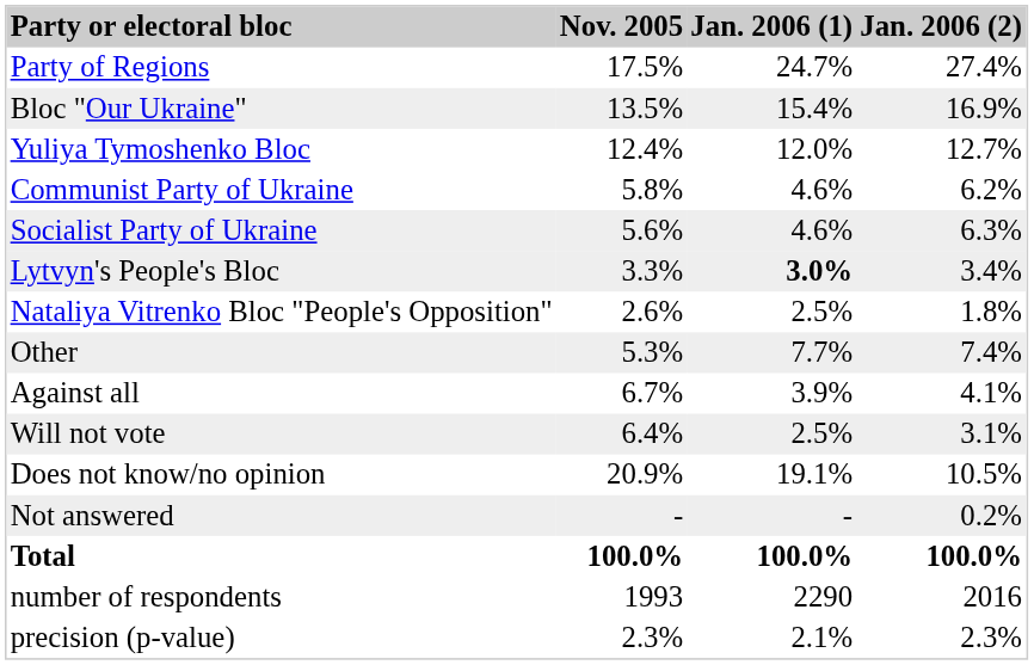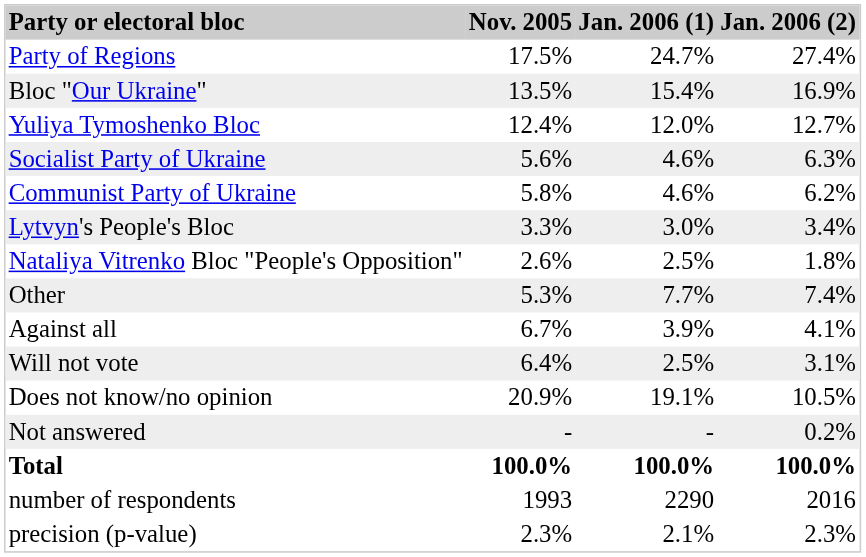 <table border="0" cellspacing="0" cellpadding="2" style="text-align:left;border:1px solid #ccc;">
 <tr valign="top" style="background:#ccc;font-weight:bold">
 <th style="font-weight:bold">Party or electoral bloc</th>
 <th style="font-weight:bold;text-align:left;">Nov. 2005 </th>
 <th style="font-weight:bold;text-align:left;">Jan. 2006 (1) </th>
 <th style="font-weight:bold;text-align:left;">Jan. 2006 (2) </th>
 </tr>
 <tr valign="top">
 <td><a href='#'>Party of Regions</a></td>
 <td style="text-align:right;">17.5%</td>
 <td style="text-align:right;">24.7%</td>
 <td style="text-align:right;">27.4%</td>
 </tr>
 <tr valign="top" style="background:#eee;">
 <td>Bloc "<a href='#'>Our Ukraine</a>"</td>
 <td style="text-align:right;">13.5%</td>
 <td style="text-align:right;">15.4%</td>
 <td style="text-align:right;">16.9%</td>
 </tr>
 <tr valign="top">
 <td><a href='#'>Yuliya Tymoshenko Bloc</a></td>
 <td style="text-align:right;">12.4%</td>
 <td style="text-align:right;">12.0%</td>
 <td style="text-align:right;">12.7%</td>
 </tr>
+<tr valign="top" style="background:#eee;">
+<td><a href='#'>Socialist Party of Ukraine</a></td>
+<td style="text-align:right;">5.6%</td>
+<td style="text-align:right;">4.6%</td>
+<td style="text-align:right;">6.3%</td>
+</tr>
 <tr valign="top">
 <td><a href='#'>Communist Party of Ukraine</a></td>
 <td style="text-align:right;">5.8%</td>
 <td style="text-align:right;">4.6%</td>
 <td style="text-align:right;">6.2%</td>
 </tr>
 <tr valign="top" style="background:#eee;">
-<td><a href='#'>Socialist Party of Ukraine</a></td>
-<td style="text-align:right;">5.6%</td>
-<td style="text-align:right;">4.6%</td>
-<td style="text-align:right;">6.3%</td>
-</tr>
-<tr valign="top" style="background:#eee;">
 <td><a href='#'>Lytvyn</a>'s People's Bloc</td>
 <td style="text-align:right;">3.3%</td>
-<td style="text-align:right;"><strong>3.0%</strong></td>
+<td style="text-align:right;">3.0%</td>
 <td style="text-align:right;">3.4%</td>
 </tr>
 <tr valign="top">
 <td><a href='#'>Nataliya Vitrenko</a> Bloc "People's Opposition"</td>
 <td style="text-align:right;">2.6%</td>
 <td style="text-align:right;">2.5%</td>
 <td style="text-align:right;">1.8%</td>
 </tr>
 <tr valign="top" style="background:#eee;">
 <td>Other</td>
 <td style="text-align:right;">5.3%</td>
 <td style="text-align:right;">7.7%</td>
 <td style="text-align:right;">7.4%</td>
 </tr>
 <tr valign="top">
 <td>Against all</td>
 <td style="text-align:right;">6.7%</td>
 <td style="text-align:right;">3.9%</td>
 <td style="text-align:right;">4.1%</td>
 </tr>
 <tr valign="top" style="background:#eee;">
 <td>Will not vote</td>
 <td style="text-align:right;">6.4%</td>
 <td style="text-align:right;">2.5%</td>
 <td style="text-align:right;">3.1%</td>
 </tr>
 <tr valign="top">
 <td>Does not know/no opinion</td>
 <td style="text-align:right;">20.9%</td>
 <td style="text-align:right;">19.1%</td>
 <td style="text-align:right;">10.5%</td>
 </tr>
 <tr valign="top" style="background:#eee">
 <td>Not answered</td>
 <td style="text-align:right;">-</td>
 <td style="text-align:right;">-</td>
 <td style="text-align:right;">0.2%</td>
 </tr>
 <tr valign="top" style="font-weight:bold ">
 <td>Total</td>
 <td style="text-align:right;">100.0%</td>
 <td style="text-align:right;">100.0%</td>
 <td style="text-align:right;">100.0%</td>
 </tr>
 <tr valign="top">
 <td>number of respondents</td>
 <td style="text-align:right;">1993</td>
 <td style="text-align:right;">2290</td>
 <td style="text-align:right;">2016</td>
 </tr>
 <tr valign="top">
 <td>precision (p-value)</td>
 <td style="text-align:right;">2.3%</td>
 <td style="text-align:right;">2.1%</td>
 <td style="text-align:right;">2.3%</td>
 </tr>
 </table>
